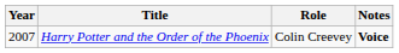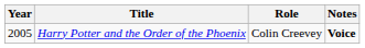 <table class="wikitable sortable">
 <tr>
 <th>Year</th>
 <th>Title</th>
 <th>Role</th>
 <th class="unsortable">Notes</th>
 </tr>
 <tr>
-<td>2007</td>
+<td>2005</td>
 <td><em><a href='#'>Harry Potter and the Order of the Phoenix</a></em></td>
 <td>Colin Creevey</td>
 <td><strong>Voice</strong></td>
 </tr>
 </table>
